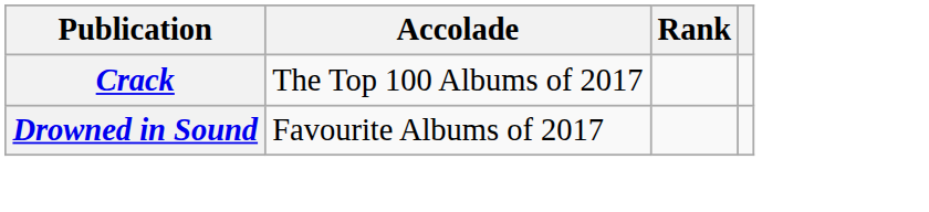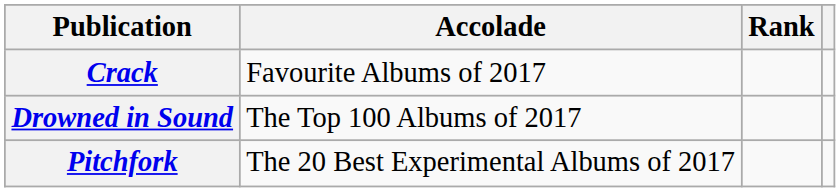 <table class="sortable wikitable plainrowheaders">
 <tr>
 <th>Publication</th>
 <th>Accolade</th>
 <th>Rank</th>
 <th class="unsortable"></th>
 </tr>
 <tr>
 <th scope="row"><em><a href='#'>Crack</a></em></th>
+<td>Favourite Albums of 2017</td>
+<td></td>
+<td></td>
+</tr>
+<tr>
+<th scope="row"><em><a href='#'>Drowned in Sound</a></em></th>
 <td>The Top 100 Albums of 2017</td>
 <td></td>
 <td></td>
 </tr>
 <tr>
-<th scope="row"><em><a href='#'>Drowned in Sound</a></em></th>
-<td>Favourite Albums of 2017</td>
+<th scope="row"><em><a href='#'>Pitchfork</a></em></th>
+<td>The 20 Best Experimental Albums of 2017</td>
 <td></td>
 <td></td>
 </tr>
 </table>
